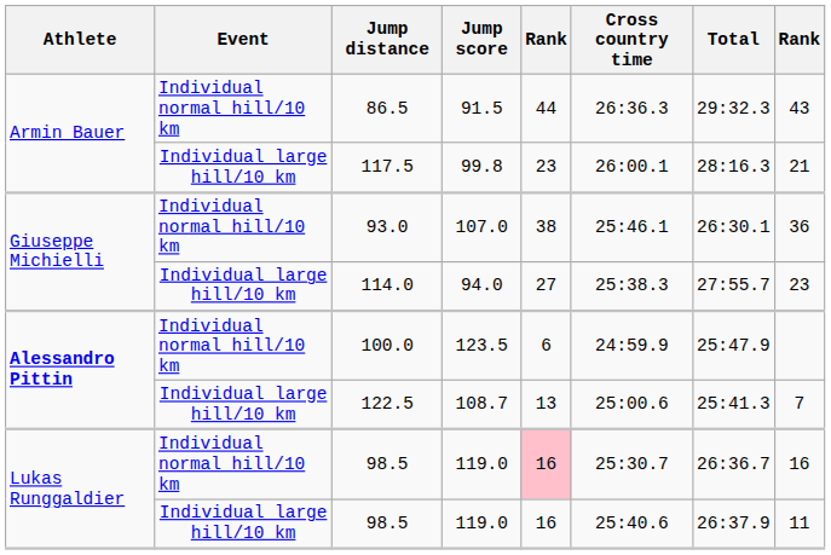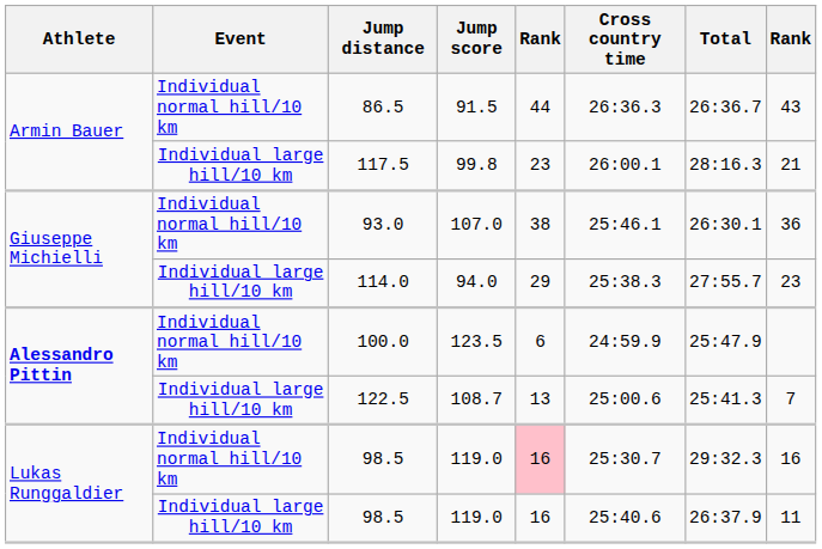 <table class="wikitable" border="1">
 <tr>
 <th>Athlete</th>
 <th>Event</th>
 <th>Jump distance</th>
 <th>Jump score</th>
 <th>Rank</th>
 <th>Cross country time</th>
 <th>Total</th>
 <th>Rank</th>
 </tr>
 <tr align=center>
 <td align=left rowspan=2><a href='#'>Armin Bauer</a></td>
 <td align=left><a href='#'>Individual normal hill/10 km</a></td>
 <td>86.5</td>
 <td>91.5</td>
 <td>44</td>
 <td>26:36.3</td>
-<td>29:32.3</td>
+<td>26:36.7</td>
 <td>43</td>
 </tr>
 <tr align=center style="border-bottom:2px solid silver;">
 <td><a href='#'>Individual large hill/10 km</a></td>
 <td>117.5</td>
 <td>99.8</td>
 <td>23</td>
 <td>26:00.1</td>
 <td>28:16.3</td>
 <td>21</td>
 </tr>
 <tr align=center>
 <td align=left rowspan=2><a href='#'>Giuseppe Michielli</a></td>
 <td align=left><a href='#'>Individual normal hill/10 km</a></td>
 <td>93.0</td>
 <td>107.0</td>
 <td>38</td>
 <td>25:46.1</td>
 <td>26:30.1</td>
 <td>36</td>
 </tr>
 <tr align=center style="border-bottom:2px solid silver;">
 <td><a href='#'>Individual large hill/10 km</a></td>
 <td>114.0</td>
 <td>94.0</td>
-<td>27</td>
+<td>29</td>
 <td>25:38.3</td>
 <td>27:55.7</td>
 <td>23</td>
 </tr>
 <tr align=center>
 <td align=left rowspan=2><strong><a href='#'>Alessandro Pittin</a></strong></td>
 <td align=left><a href='#'>Individual normal hill/10 km</a></td>
 <td>100.0</td>
 <td>123.5</td>
 <td>6</td>
 <td>24:59.9</td>
 <td>25:47.9</td>
 <td></td>
 </tr>
 <tr align=center style="border-bottom:2px solid silver;">
 <td><a href='#'>Individual large hill/10 km</a></td>
 <td>122.5</td>
 <td>108.7</td>
 <td>13</td>
 <td>25:00.6</td>
 <td>25:41.3</td>
 <td>7</td>
 </tr>
 <tr align=center>
 <td align=left rowspan=2><a href='#'>Lukas Runggaldier</a></td>
 <td align=left><a href='#'>Individual normal hill/10 km</a></td>
 <td>98.5</td>
 <td>119.0</td>
 <td style="background: pink;">16</td>
 <td>25:30.7</td>
-<td>26:36.7</td>
+<td>29:32.3</td>
 <td>16</td>
 </tr>
 <tr align=center style="border-bottom:2px solid silver;">
 <td><a href='#'>Individual large hill/10 km</a></td>
 <td>98.5</td>
 <td>119.0</td>
 <td>16</td>
 <td>25:40.6</td>
 <td>26:37.9</td>
 <td>11</td>
 </tr>
 </table>
